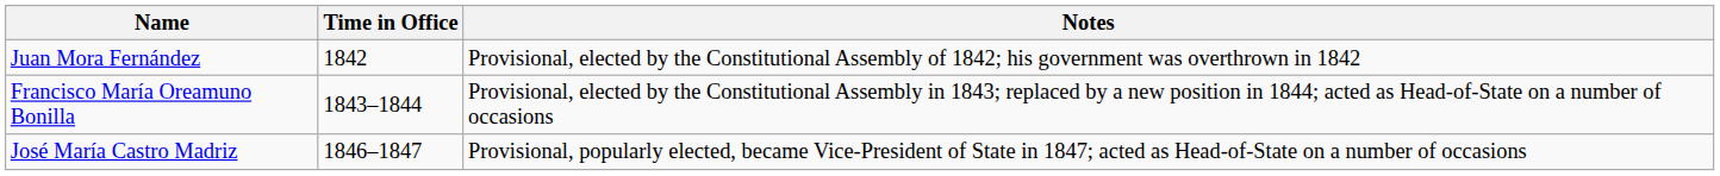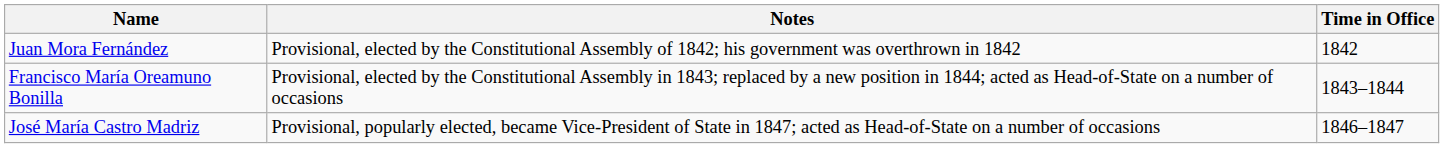 <table class="wikitable">
 <tr>
 <th>Name</th>
+<th>Notes</th>
 <th>Time in Office</th>
-<th>Notes</th>
 </tr>
 <tr>
 <td><a href='#'>Juan Mora Fernández</a></td>
+<td>Provisional, elected by the Constitutional Assembly of 1842; his government was overthrown in 1842</td>
 <td>1842</td>
-<td>Provisional, elected by the Constitutional Assembly of 1842; his government was overthrown in 1842</td>
 </tr>
 <tr>
 <td><a href='#'>Francisco María Oreamuno Bonilla</a></td>
+<td>Provisional, elected by the Constitutional Assembly in 1843; replaced by a new position in 1844; acted as Head-of-State on a number of occasions</td>
 <td>1843–1844</td>
-<td>Provisional, elected by the Constitutional Assembly in 1843; replaced by a new position in 1844; acted as Head-of-State on a number of occasions</td>
 </tr>
 <tr>
 <td><a href='#'>José María Castro Madriz</a></td>
+<td>Provisional, popularly elected, became Vice-President of State in 1847; acted as Head-of-State on a number of occasions</td>
 <td>1846–1847</td>
-<td>Provisional, popularly elected, became Vice-President of State in 1847; acted as Head-of-State on a number of occasions</td>
 </tr>
 </table>
